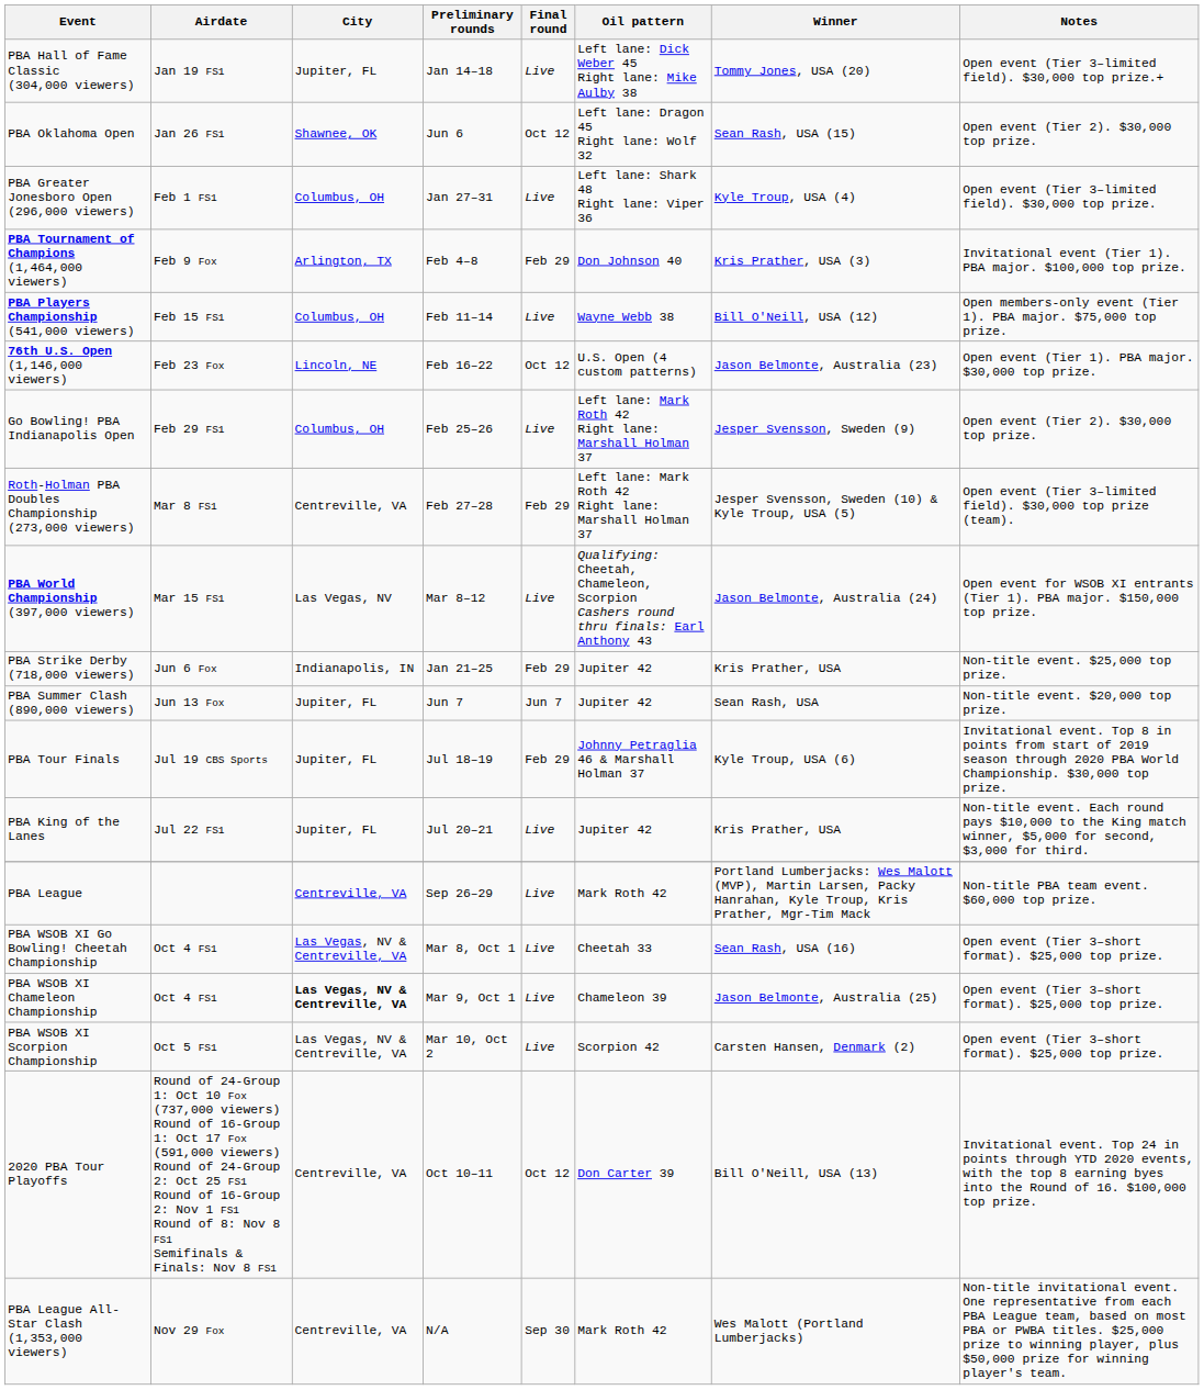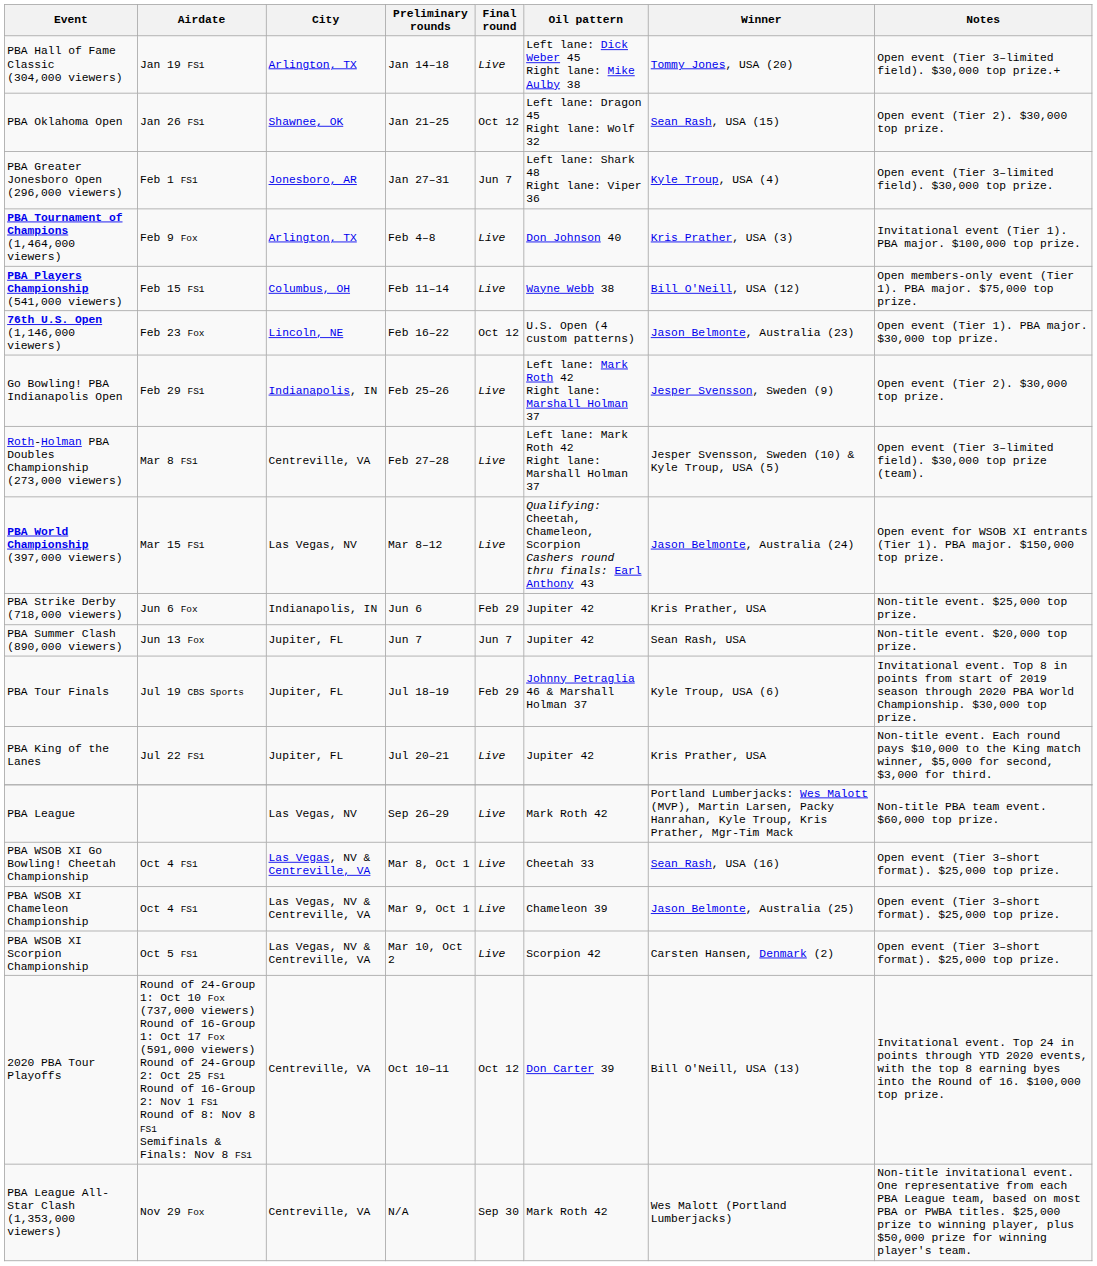 <table class="wikitable">
 <tr>
 <th>Event</th>
 <th>Airdate</th>
 <th>City</th>
 <th>Preliminary rounds</th>
 <th>Final round</th>
 <th>Oil pattern</th>
 <th>Winner</th>
 <th width=20%>Notes</th>
 </tr>
 <tr>
 <td>PBA Hall of Fame Classic <br> (304,000 viewers)</td>
 <td>Jan 19 <small>FS1</small></td>
-<td>Jupiter, FL</td>
+<td><a href='#'>Arlington, TX</a></td>
 <td>Jan 14–18</td>
 <td><em>Live</em></td>
 <td>Left lane: <a href='#'>Dick Weber</a> 45<br>Right lane: <a href='#'>Mike Aulby</a> 38</td>
 <td><a href='#'>Tommy Jones</a>, USA (20)</td>
 <td>Open event (Tier 3–limited field). $30,000 top prize.+</td>
 </tr>
 <tr>
 <td>PBA Oklahoma Open</td>
 <td>Jan 26 <small>FS1</small></td>
 <td><a href='#'>Shawnee, OK</a></td>
-<td>Jun 6</td>
+<td>Jan 21–25</td>
 <td>Oct 12</td>
 <td>Left lane: Dragon 45<br>Right lane: Wolf 32</td>
 <td><a href='#'>Sean Rash</a>, USA (15)</td>
 <td>Open event (Tier 2). $30,000 top prize.</td>
 </tr>
 <tr>
 <td>PBA Greater Jonesboro Open <br> (296,000 viewers)</td>
 <td>Feb 1 <small>FS1</small></td>
-<td><a href='#'>Columbus, OH</a></td>
+<td><a href='#'>Jonesboro, AR</a></td>
 <td>Jan 27–31</td>
-<td><em>Live</em></td>
+<td>Jun 7</td>
 <td>Left lane: Shark 48<br>Right lane: Viper 36</td>
 <td><a href='#'>Kyle Troup</a>, USA (4)</td>
 <td>Open event (Tier 3–limited field). $30,000 top prize.</td>
 </tr>
 <tr>
 <td><strong><a href='#'>PBA Tournament of Champions</a></strong> <br> (1,464,000 viewers)</td>
 <td>Feb 9 <small>Fox</small></td>
 <td><a href='#'>Arlington, TX</a></td>
 <td>Feb 4–8</td>
-<td>Feb 29</td>
+<td><em>Live</em></td>
 <td><a href='#'>Don Johnson</a> 40</td>
 <td><a href='#'>Kris Prather</a>, USA (3)</td>
 <td>Invitational event (Tier 1). PBA major. $100,000 top prize.</td>
 </tr>
 <tr>
 <td><strong><a href='#'>PBA Players Championship</a></strong> <br> (541,000 viewers)</td>
 <td>Feb 15 <small>FS1</small></td>
 <td><a href='#'>Columbus, OH</a></td>
 <td>Feb 11–14</td>
 <td><em>Live</em></td>
 <td><a href='#'>Wayne Webb</a> 38</td>
 <td><a href='#'>Bill O'Neill</a>, USA (12)</td>
 <td>Open members-only event (Tier 1). PBA major. $75,000 top prize.</td>
 </tr>
 <tr>
 <td><strong><a href='#'>76th U.S. Open</a></strong> <br> (1,146,000 viewers)</td>
 <td>Feb 23 <small>Fox</small></td>
 <td><a href='#'>Lincoln, NE</a></td>
 <td>Feb 16–22</td>
 <td>Oct 12</td>
 <td>U.S. Open (4 custom patterns)</td>
 <td><a href='#'>Jason Belmonte</a>, Australia (23)</td>
 <td>Open event (Tier 1). PBA major. $30,000 top prize.</td>
 </tr>
 <tr>
 <td>Go Bowling! PBA Indianapolis Open</td>
 <td>Feb 29 <small>FS1</small></td>
-<td><a href='#'>Columbus, OH</a></td>
+<td><a href='#'>Indianapolis</a>, IN</td>
 <td>Feb 25–26</td>
 <td><em>Live</em></td>
 <td>Left lane: <a href='#'>Mark Roth</a> 42<br>Right lane: <a href='#'>Marshall Holman</a> 37</td>
 <td><a href='#'>Jesper Svensson</a>, Sweden (9)</td>
 <td>Open event (Tier 2). $30,000 top prize.</td>
 </tr>
 <tr>
 <td><a href='#'>Roth</a>-<a href='#'>Holman</a> PBA Doubles Championship<br>(273,000 viewers)</td>
 <td>Mar 8 <small>FS1</small></td>
 <td>Centreville, VA</td>
 <td>Feb 27–28</td>
-<td>Feb 29</td>
+<td><em>Live</em></td>
 <td>Left lane: Mark Roth 42<br>Right lane: Marshall Holman 37</td>
 <td>Jesper Svensson, Sweden (10) & Kyle Troup, USA (5)</td>
 <td>Open event (Tier 3–limited field). $30,000 top prize (team).</td>
 </tr>
 <tr>
 <td><strong><a href='#'>PBA World Championship</a></strong> <br> (397,000 viewers)</td>
 <td>Mar 15 <small>FS1</small></td>
 <td>Las Vegas, NV</td>
 <td>Mar 8–12</td>
 <td><em>Live</em></td>
 <td><em>Qualifying:</em> Cheetah, Chameleon, Scorpion<br><em>Cashers round thru finals:</em> <a href='#'>Earl Anthony</a> 43</td>
 <td><a href='#'>Jason Belmonte</a>, Australia (24)</td>
 <td>Open event for WSOB XI entrants (Tier 1). PBA major. $150,000 top prize.</td>
 </tr>
 <tr>
 <td>PBA Strike Derby<br>(718,000 viewers)</td>
 <td>Jun 6 <small>Fox</small></td>
 <td>Indianapolis, IN</td>
-<td>Jan 21–25</td>
+<td>Jun 6</td>
 <td>Feb 29</td>
 <td>Jupiter 42</td>
 <td>Kris Prather, USA</td>
 <td>Non-title event. $25,000 top prize.</td>
 </tr>
 <tr>
 <td>PBA Summer Clash<br>(890,000 viewers)</td>
 <td>Jun 13 <small>Fox</small></td>
 <td>Jupiter, FL</td>
 <td>Jun 7</td>
 <td>Jun 7</td>
 <td>Jupiter 42</td>
 <td>Sean Rash, USA</td>
 <td>Non-title event. $20,000 top prize.</td>
 </tr>
 <tr>
 <td>PBA Tour Finals</td>
 <td>Jul 19 <small>CBS Sports</small></td>
 <td>Jupiter, FL</td>
 <td>Jul 18–19</td>
 <td>Feb 29</td>
 <td><a href='#'>Johnny Petraglia</a> 46 & Marshall Holman 37</td>
 <td>Kyle Troup, USA (6)</td>
 <td>Invitational event. Top 8 in points from start of 2019 season through 2020 PBA World Championship. $30,000 top prize.</td>
 </tr>
 <tr>
 <td>PBA King of the Lanes</td>
 <td>Jul 22 <small>FS1</small></td>
 <td>Jupiter, FL</td>
 <td>Jul 20–21</td>
 <td><em>Live</em></td>
 <td>Jupiter 42</td>
 <td>Kris Prather, USA</td>
 <td>Non-title event. Each round pays $10,000 to the King match winner, $5,000 for second, $3,000 for third.</td>
 </tr>
 <tr>
 </tr>
 <tr>
 <td>PBA League</td>
 <td></td>
-<td><a href='#'>Centreville, VA</a></td>
+<td>Las Vegas, NV</td>
 <td>Sep 26–29</td>
 <td><em>Live</em></td>
 <td>Mark Roth 42</td>
 <td>Portland Lumberjacks: <a href='#'>Wes Malott</a> (MVP), Martin Larsen, Packy Hanrahan, Kyle Troup, Kris Prather, Mgr-Tim Mack</td>
 <td>Non-title PBA team event. $60,000 top prize.</td>
 </tr>
 <tr>
 <td>PBA WSOB XI Go Bowling! Cheetah Championship</td>
 <td>Oct 4 <small>FS1</small></td>
 <td><a href='#'>Las Vegas</a>, NV & <a href='#'>Centreville, VA</a></td>
 <td>Mar 8, Oct 1</td>
 <td><em>Live</em></td>
 <td>Cheetah 33</td>
 <td><a href='#'>Sean Rash</a>, USA (16)</td>
 <td>Open event (Tier 3–short format). $25,000 top prize.</td>
 </tr>
 <tr>
 <td>PBA WSOB XI Chameleon Championship</td>
 <td>Oct 4 <small>FS1</small></td>
-<td><strong>Las Vegas, NV & Centreville, VA</strong></td>
+<td>Las Vegas, NV & Centreville, VA</td>
 <td>Mar 9, Oct 1</td>
 <td><em>Live</em></td>
 <td>Chameleon 39</td>
 <td><a href='#'>Jason Belmonte</a>, Australia (25)</td>
 <td>Open event (Tier 3–short format). $25,000 top prize.</td>
 </tr>
 <tr>
 <td>PBA WSOB XI Scorpion Championship</td>
 <td>Oct 5 <small>FS1</small></td>
 <td>Las Vegas, NV & Centreville, VA</td>
 <td>Mar 10, Oct 2</td>
 <td><em>Live</em></td>
 <td>Scorpion 42</td>
 <td>Carsten Hansen, <a href='#'>Denmark</a> (2)</td>
 <td>Open event (Tier 3–short format). $25,000 top prize.</td>
 </tr>
 <tr>
 <td>2020 PBA Tour Playoffs</td>
 <td>Round of 24-Group 1: Oct 10 <small>Fox</small> (737,000 viewers)<br>Round of 16-Group 1: Oct 17 <small>Fox</small> (591,000 viewers)<br>Round of 24-Group 2: Oct 25 <small>FS1</small><br>Round of 16-Group 2: Nov 1 <small>FS1</small><br>Round of 8: Nov 8 <small>FS1</small><br>Semifinals & Finals: Nov 8 <small>FS1</small></td>
 <td>Centreville, VA</td>
 <td>Oct 10–11</td>
 <td>Oct 12</td>
 <td><a href='#'>Don Carter</a> 39</td>
 <td>Bill O'Neill, USA (13)</td>
 <td>Invitational event. Top 24 in points through YTD 2020 events, with the top 8 earning byes into the Round of 16. $100,000 top prize.</td>
 </tr>
 <tr>
 <td>PBA League All-Star Clash<br>(1,353,000 viewers)</td>
 <td>Nov 29 <small>Fox</small></td>
 <td>Centreville, VA</td>
 <td>N/A</td>
 <td>Sep 30</td>
 <td>Mark Roth 42</td>
 <td>Wes Malott (Portland Lumberjacks)</td>
 <td>Non-title invitational event. One representative from each PBA League team, based on most PBA or PWBA titles. $25,000 prize to winning player, plus $50,000 prize for winning player's team.</td>
 </tr>
 </table>
